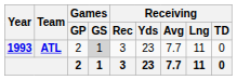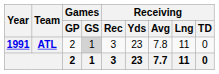 <table class="wikitable" style="text-align:center">
 <tr>
 <th rowspan="2">Year</th>
 <th rowspan="2">Team</th>
 <th colspan="2">Games</th>
 <th colspan="5">Receiving</th>
 </tr>
 <tr>
 <th>GP</th>
 <th>GS</th>
 <th>Rec</th>
 <th>Yds</th>
 <th>Avg</th>
 <th>Lng</th>
 <th>TD</th>
 </tr>
 <tr>
-<th><a href='#'>1993</a></th>
+<th><a href='#'>1991</a></th>
 <th><a href='#'>ATL</a></th>
 <td>2</td>
 <td style="background: lightgrey;">1</td>
 <td>3</td>
 <td>23</td>
-<td>7.7</td>
+<td>7.8</td>
 <td>11</td>
 <td>0</td>
 </tr>
 <tr>
 <th colspan="2"></th>
 <th>2</th>
 <th>1</th>
 <th>3</th>
 <th>23</th>
 <th>7.7</th>
 <th>11</th>
 <th>0</th>
 </tr>
 </table>
